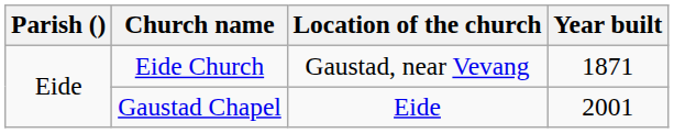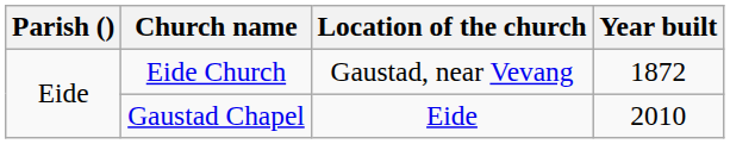 <table class="wikitable" style="text-align:center">
 <tr>
 <th>Parish ()</th>
 <th>Church name</th>
 <th>Location of the church</th>
 <th>Year built</th>
 </tr>
 <tr>
 <td rowspan="2">Eide</td>
 <td><a href='#'>Eide Church</a></td>
 <td>Gaustad, near <a href='#'>Vevang</a></td>
-<td>1871</td>
+<td>1872</td>
 </tr>
 <tr>
 <td><a href='#'>Gaustad Chapel</a></td>
 <td><a href='#'>Eide</a></td>
-<td>2001</td>
+<td>2010</td>
 </tr>
 </table>
